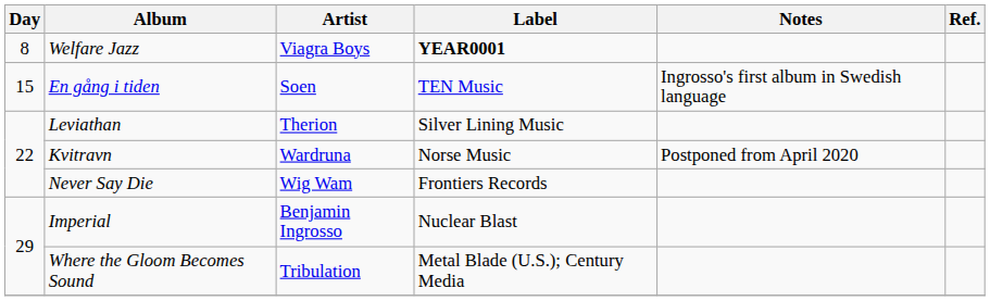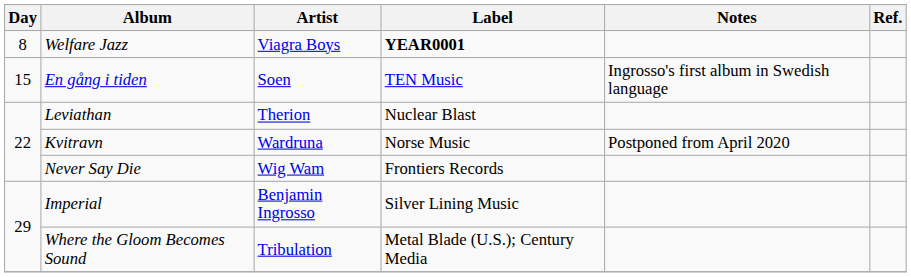 <table class="wikitable">
 <tr>
 <th>Day</th>
 <th>Album</th>
 <th>Artist</th>
 <th>Label</th>
 <th>Notes</th>
 <th>Ref.</th>
 </tr>
 <tr>
 <td rowspan="1" style="text-align:center;">8</td>
 <td><em>Welfare Jazz</em></td>
 <td><a href='#'>Viagra Boys</a></td>
 <td><strong>YEAR0001</strong></td>
 <td></td>
 <td></td>
 </tr>
 <tr>
 <td rowspan="1" style="text-align:center;">15</td>
 <td><em><a href='#'>En gång i tiden</a></em></td>
 <td><a href='#'>Soen</a></td>
 <td><a href='#'>TEN Music</a></td>
 <td>Ingrosso's first album in Swedish language</td>
 <td></td>
 </tr>
 <tr>
 <td rowspan="3" style="text-align:center;">22</td>
 <td><em>Leviathan</em></td>
 <td><a href='#'>Therion</a></td>
-<td>Silver Lining Music</td>
+<td>Nuclear Blast</td>
 <td></td>
 <td></td>
 </tr>
 <tr>
 <td><em>Kvitravn</em></td>
 <td><a href='#'>Wardruna</a></td>
 <td>Norse Music</td>
 <td>Postponed from April 2020</td>
 <td></td>
 </tr>
 <tr>
 <td><em>Never Say Die</em></td>
 <td><a href='#'>Wig Wam</a></td>
 <td>Frontiers Records</td>
 <td></td>
 <td></td>
 </tr>
 <tr>
 <td rowspan="2" style="text-align:center;">29</td>
 <td><em>Imperial</em></td>
 <td><a href='#'>Benjamin Ingrosso</a></td>
-<td>Nuclear Blast</td>
+<td>Silver Lining Music</td>
 <td></td>
 <td></td>
 </tr>
 <tr>
 <td><em>Where the Gloom Becomes Sound</em></td>
 <td><a href='#'>Tribulation</a></td>
 <td>Metal Blade (U.S.); Century Media</td>
 <td></td>
 <td></td>
 </tr>
 <tr>
 </tr>
 </table>
